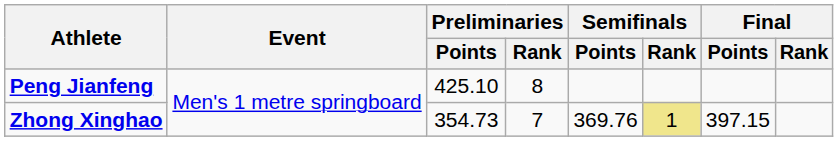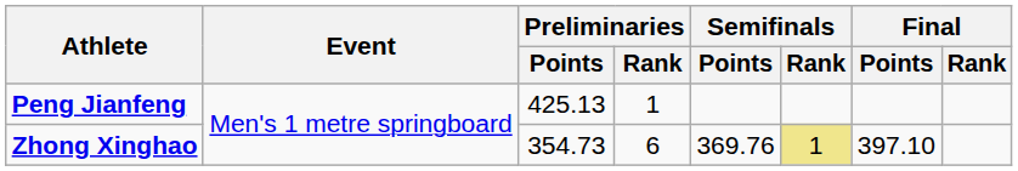 <table class=wikitable style="font-size:90%">
 <tr>
 <th rowspan="2">Athlete</th>
 <th rowspan="2">Event</th>
 <th colspan="2">Preliminaries</th>
 <th colspan="2">Semifinals</th>
 <th colspan="2">Final</th>
 </tr>
 <tr style="font-size:95%">
 <th>Points</th>
 <th>Rank</th>
 <th>Points</th>
 <th>Rank</th>
 <th>Points</th>
 <th>Rank</th>
 </tr>
 <tr align=center>
 <td align=left><strong><a href='#'>Peng Jianfeng</a></strong></td>
 <td align=left rowspan=2><a href='#'>Men's 1 metre springboard</a></td>
-<td>425.10</td>
-<td>8</td>
+<td>425.13</td>
+<td>1</td>
 <td></td>
 <td></td>
 <td></td>
 <td></td>
 </tr>
 <tr align=center>
 <td align=left><strong><a href='#'>Zhong Xinghao</a></strong></td>
 <td>354.73</td>
-<td>7</td>
+<td>6</td>
 <td>369.76</td>
 <td style="background: khaki;">1</td>
-<td>397.15</td>
+<td>397.10</td>
 <td></td>
 </tr>
 </table>
